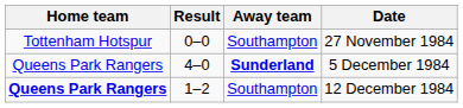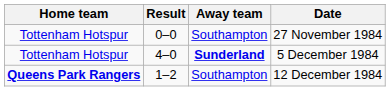 <table class="wikitable" style="text-align: center">
 <tr>
 <th>Home team</th>
 <th>Result</th>
 <th>Away team</th>
 <th>Date</th>
 </tr>
 <tr>
 <td><a href='#'>Tottenham Hotspur</a></td>
 <td>0–0</td>
 <td><a href='#'>Southampton</a></td>
 <td>27 November 1984</td>
 </tr>
 <tr>
-<td><a href='#'>Queens Park Rangers</a></td>
+<td><a href='#'>Tottenham Hotspur</a></td>
 <td>4–0</td>
 <td><strong><a href='#'>Sunderland</a></strong></td>
 <td>5 December 1984</td>
 </tr>
 <tr>
 <td><strong><a href='#'>Queens Park Rangers</a></strong></td>
 <td>1–2</td>
 <td><a href='#'>Southampton</a></td>
 <td>12 December 1984</td>
 </tr>
 </table>
